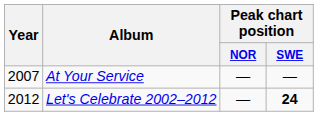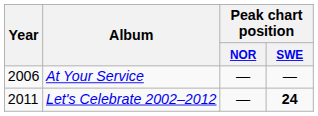 <table class="wikitable">
 <tr>
 <th rowspan="2">Year</th>
 <th rowspan="2">Album</th>
 <th colspan="2">Peak chart position</th>
 </tr>
 <tr>
 <th width="45"><small><a href='#'>NOR</a><br></small></th>
 <th width="45"><small><a href='#'>SWE</a><br></small></th>
 </tr>
 <tr>
-<td>2007</td>
+<td>2006</td>
 <td><em><a href='#'>At Your Service</a></em></td>
 <td align="center">—</td>
 <td align="center">—</td>
 </tr>
 <tr>
-<td>2012</td>
+<td>2011</td>
 <td><em><a href='#'>Let's Celebrate 2002–2012</a></em></td>
 <td align="center">—</td>
 <td align="center"><strong>24</strong></td>
 </tr>
 </table>
